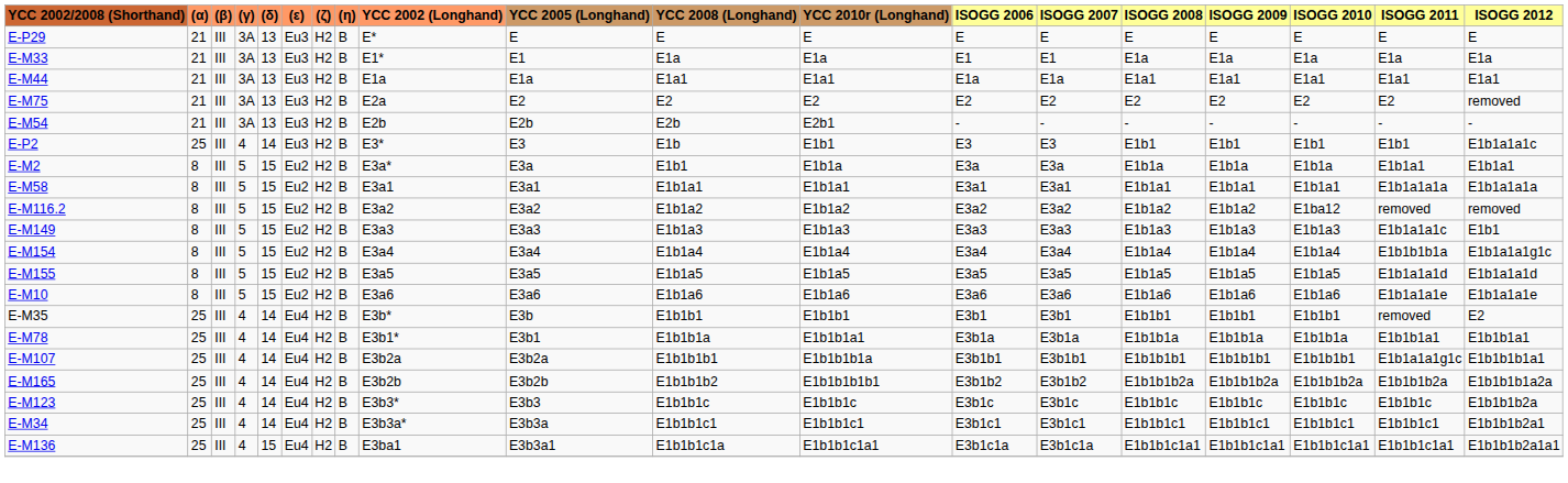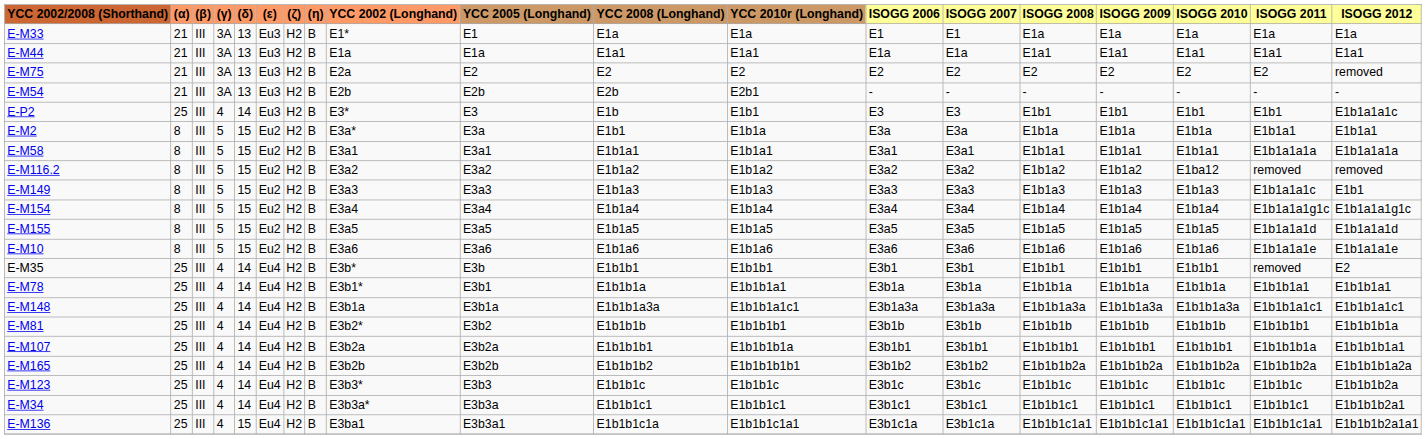 <table class="wikitable">
 <tr>
 <th align="center" style="background:#c63;"><strong>YCC 2002/2008 (Shorthand)</strong></th>
 <th align="center" style="background:#f96;"><strong>(α)</strong></th>
 <th align="center" style="background:#f96;"><strong>(β)</strong></th>
 <th align="center" style="background:#f96;"><strong>(γ)</strong></th>
 <td align="center" style="background:#f96;"><strong>(δ)</strong></td>
 <td align="center" style="background:#f96;"><strong>(ε)</strong></td>
 <td align="center" style="background:#f96;"><strong>(ζ)</strong></td>
 <td align="center" style="background:#f96"><strong>(η)</strong></td>
 <td align="center" style="background:#f96"><strong>YCC 2002 (Longhand)</strong></td>
 <td align="center" style="background:#c96;"><strong>YCC 2005 (Longhand)</strong></td>
 <td align="center" style="background:#c96;"><strong>YCC 2008 (Longhand)</strong></td>
 <td align="center" style="background:#c96;"><strong>YCC 2010r (Longhand)</strong></td>
 <td align="center" style="background:#ff9;"><strong>ISOGG 2006</strong></td>
 <td align="center" style="background:#ff9;"><strong>ISOGG 2007</strong></td>
 <td align="center" style="background:#ff9;"><strong>ISOGG 2008</strong></td>
 <td align="center" style="background:#ff9;"><strong>ISOGG 2009</strong></td>
 <td align="center" style="background:#ff9;"><strong>ISOGG 2010</strong></td>
 <td align="center" style="background:#ff9;"><strong>ISOGG 2011</strong></td>
 <td align="center" style="background:#ff9;"><strong>ISOGG 2012</strong></td>
-</tr>
-<tr>
-<td><a href='#'>E-P29</a></td>
-<td>21</td>
-<td>III</td>
-<td>3A</td>
-<td>13</td>
-<td>Eu3</td>
-<td>H2</td>
-<td>B</td>
-<td>E*</td>
-<td>E</td>
-<td>E</td>
-<td>E</td>
-<td>E</td>
-<td>E</td>
-<td>E</td>
-<td>E</td>
-<td>E</td>
-<td>E</td>
-<td>E</td>
 </tr>
 <tr>
 <td><a href='#'>E-M33</a></td>
 <td>21</td>
 <td>III</td>
 <td>3A</td>
 <td>13</td>
 <td>Eu3</td>
 <td>H2</td>
 <td>B</td>
 <td>E1*</td>
 <td>E1</td>
 <td>E1a</td>
 <td>E1a</td>
 <td>E1</td>
 <td>E1</td>
 <td>E1a</td>
 <td>E1a</td>
 <td>E1a</td>
 <td>E1a</td>
 <td>E1a</td>
 </tr>
 <tr>
 <td><a href='#'>E-M44</a></td>
 <td>21</td>
 <td>III</td>
 <td>3A</td>
 <td>13</td>
 <td>Eu3</td>
 <td>H2</td>
 <td>B</td>
 <td>E1a</td>
 <td>E1a</td>
 <td>E1a1</td>
 <td>E1a1</td>
 <td>E1a</td>
 <td>E1a</td>
 <td>E1a1</td>
 <td>E1a1</td>
 <td>E1a1</td>
 <td>E1a1</td>
 <td>E1a1</td>
 </tr>
 <tr>
 <td><a href='#'>E-M75</a></td>
 <td>21</td>
 <td>III</td>
 <td>3A</td>
 <td>13</td>
 <td>Eu3</td>
 <td>H2</td>
 <td>B</td>
 <td>E2a</td>
 <td>E2</td>
 <td>E2</td>
 <td>E2</td>
 <td>E2</td>
 <td>E2</td>
 <td>E2</td>
 <td>E2</td>
 <td>E2</td>
 <td>E2</td>
 <td>removed</td>
 </tr>
 <tr>
 <td><a href='#'>E-M54</a></td>
 <td>21</td>
 <td>III</td>
 <td>3A</td>
 <td>13</td>
 <td>Eu3</td>
 <td>H2</td>
 <td>B</td>
 <td>E2b</td>
 <td>E2b</td>
 <td>E2b</td>
 <td>E2b1</td>
 <td>-</td>
 <td>-</td>
 <td>-</td>
 <td>-</td>
 <td>-</td>
 <td>-</td>
 <td>-</td>
 </tr>
 <tr>
 <td><a href='#'>E-P2</a></td>
 <td>25</td>
 <td>III</td>
 <td>4</td>
 <td>14</td>
 <td>Eu3</td>
 <td>H2</td>
 <td>B</td>
 <td>E3*</td>
 <td>E3</td>
 <td>E1b</td>
 <td>E1b1</td>
 <td>E3</td>
 <td>E3</td>
 <td>E1b1</td>
 <td>E1b1</td>
 <td>E1b1</td>
 <td>E1b1</td>
 <td>E1b1a1a1c</td>
 </tr>
 <tr>
 <td><a href='#'>E-M2</a></td>
 <td>8</td>
 <td>III</td>
 <td>5</td>
 <td>15</td>
 <td>Eu2</td>
 <td>H2</td>
 <td>B</td>
 <td>E3a*</td>
 <td>E3a</td>
 <td>E1b1</td>
 <td>E1b1a</td>
 <td>E3a</td>
 <td>E3a</td>
 <td>E1b1a</td>
 <td>E1b1a</td>
 <td>E1b1a</td>
 <td>E1b1a1</td>
 <td>E1b1a1</td>
 </tr>
 <tr>
 <td><a href='#'>E-M58</a></td>
 <td>8</td>
 <td>III</td>
 <td>5</td>
 <td>15</td>
 <td>Eu2</td>
 <td>H2</td>
 <td>B</td>
 <td>E3a1</td>
 <td>E3a1</td>
 <td>E1b1a1</td>
 <td>E1b1a1</td>
 <td>E3a1</td>
 <td>E3a1</td>
 <td>E1b1a1</td>
 <td>E1b1a1</td>
 <td>E1b1a1</td>
 <td>E1b1a1a1a</td>
 <td>E1b1a1a1a</td>
 </tr>
 <tr>
 <td><a href='#'>E-M116.2</a></td>
 <td>8</td>
 <td>III</td>
 <td>5</td>
 <td>15</td>
 <td>Eu2</td>
 <td>H2</td>
 <td>B</td>
 <td>E3a2</td>
 <td>E3a2</td>
 <td>E1b1a2</td>
 <td>E1b1a2</td>
 <td>E3a2</td>
 <td>E3a2</td>
 <td>E1b1a2</td>
 <td>E1b1a2</td>
 <td>E1ba12</td>
 <td>removed</td>
 <td>removed</td>
 </tr>
 <tr>
 <td><a href='#'>E-M149</a></td>
 <td>8</td>
 <td>III</td>
 <td>5</td>
 <td>15</td>
 <td>Eu2</td>
 <td>H2</td>
 <td>B</td>
 <td>E3a3</td>
 <td>E3a3</td>
 <td>E1b1a3</td>
 <td>E1b1a3</td>
 <td>E3a3</td>
 <td>E3a3</td>
 <td>E1b1a3</td>
 <td>E1b1a3</td>
 <td>E1b1a3</td>
 <td>E1b1a1a1c</td>
 <td>E1b1</td>
 </tr>
 <tr>
 <td><a href='#'>E-M154</a></td>
 <td>8</td>
 <td>III</td>
 <td>5</td>
 <td>15</td>
 <td>Eu2</td>
 <td>H2</td>
 <td>B</td>
 <td>E3a4</td>
 <td>E3a4</td>
 <td>E1b1a4</td>
 <td>E1b1a4</td>
 <td>E3a4</td>
 <td>E3a4</td>
 <td>E1b1a4</td>
 <td>E1b1a4</td>
 <td>E1b1a4</td>
-<td>E1b1b1b1a</td>
+<td>E1b1a1a1g1c</td>
 <td>E1b1a1a1g1c</td>
 </tr>
 <tr>
 <td><a href='#'>E-M155</a></td>
 <td>8</td>
 <td>III</td>
 <td>5</td>
 <td>15</td>
 <td>Eu2</td>
 <td>H2</td>
 <td>B</td>
 <td>E3a5</td>
 <td>E3a5</td>
 <td>E1b1a5</td>
 <td>E1b1a5</td>
 <td>E3a5</td>
 <td>E3a5</td>
 <td>E1b1a5</td>
 <td>E1b1a5</td>
 <td>E1b1a5</td>
 <td>E1b1a1a1d</td>
 <td>E1b1a1a1d</td>
 </tr>
 <tr>
 <td><a href='#'>E-M10</a></td>
 <td>8</td>
 <td>III</td>
 <td>5</td>
 <td>15</td>
 <td>Eu2</td>
 <td>H2</td>
 <td>B</td>
 <td>E3a6</td>
 <td>E3a6</td>
 <td>E1b1a6</td>
 <td>E1b1a6</td>
 <td>E3a6</td>
 <td>E3a6</td>
 <td>E1b1a6</td>
 <td>E1b1a6</td>
 <td>E1b1a6</td>
 <td>E1b1a1a1e</td>
 <td>E1b1a1a1e</td>
 </tr>
 <tr>
 <td>E-M35</td>
 <td>25</td>
 <td>III</td>
 <td>4</td>
 <td>14</td>
 <td>Eu4</td>
 <td>H2</td>
 <td>B</td>
 <td>E3b*</td>
 <td>E3b</td>
 <td>E1b1b1</td>
 <td>E1b1b1</td>
 <td>E3b1</td>
 <td>E3b1</td>
 <td>E1b1b1</td>
 <td>E1b1b1</td>
 <td>E1b1b1</td>
 <td>removed</td>
 <td>E2</td>
 </tr>
 <tr>
 <td><a href='#'>E-M78</a></td>
 <td>25</td>
 <td>III</td>
 <td>4</td>
 <td>14</td>
 <td>Eu4</td>
 <td>H2</td>
 <td>B</td>
 <td>E3b1*</td>
 <td>E3b1</td>
 <td>E1b1b1a</td>
 <td>E1b1b1a1</td>
 <td>E3b1a</td>
 <td>E3b1a</td>
 <td>E1b1b1a</td>
 <td>E1b1b1a</td>
 <td>E1b1b1a</td>
 <td>E1b1b1a1</td>
 <td>E1b1b1a1</td>
 </tr>
 <tr>
+<td><a href='#'>E-M148</a></td>
+<td>25</td>
+<td>III</td>
+<td>4</td>
+<td>14</td>
+<td>Eu4</td>
+<td>H2</td>
+<td>B</td>
+<td>E3b1a</td>
+<td>E3b1a</td>
+<td>E1b1b1a3a</td>
+<td>E1b1b1a1c1</td>
+<td>E3b1a3a</td>
+<td>E3b1a3a</td>
+<td>E1b1b1a3a</td>
+<td>E1b1b1a3a</td>
+<td>E1b1b1a3a</td>
+<td>E1b1b1a1c1</td>
+<td>E1b1b1a1c1</td>
+</tr>
+<tr>
+<td><a href='#'>E-M81</a></td>
+<td>25</td>
+<td>III</td>
+<td>4</td>
+<td>14</td>
+<td>Eu4</td>
+<td>H2</td>
+<td>B</td>
+<td>E3b2*</td>
+<td>E3b2</td>
+<td>E1b1b1b</td>
+<td>E1b1b1b1</td>
+<td>E3b1b</td>
+<td>E3b1b</td>
+<td>E1b1b1b</td>
+<td>E1b1b1b</td>
+<td>E1b1b1b</td>
+<td>E1b1b1b1</td>
+<td>E1b1b1b1a</td>
+</tr>
+<tr>
 <td><a href='#'>E-M107</a></td>
 <td>25</td>
 <td>III</td>
 <td>4</td>
 <td>14</td>
 <td>Eu4</td>
 <td>H2</td>
 <td>B</td>
 <td>E3b2a</td>
 <td>E3b2a</td>
 <td>E1b1b1b1</td>
 <td>E1b1b1b1a</td>
 <td>E3b1b1</td>
 <td>E3b1b1</td>
 <td>E1b1b1b1</td>
 <td>E1b1b1b1</td>
 <td>E1b1b1b1</td>
-<td>E1b1a1a1g1c</td>
+<td>E1b1b1b1a</td>
 <td>E1b1b1b1a1</td>
 </tr>
 <tr>
 <td><a href='#'>E-M165</a></td>
 <td>25</td>
 <td>III</td>
 <td>4</td>
 <td>14</td>
 <td>Eu4</td>
 <td>H2</td>
 <td>B</td>
 <td>E3b2b</td>
 <td>E3b2b</td>
 <td>E1b1b1b2</td>
 <td>E1b1b1b1b1</td>
 <td>E3b1b2</td>
 <td>E3b1b2</td>
 <td>E1b1b1b2a</td>
 <td>E1b1b1b2a</td>
 <td>E1b1b1b2a</td>
 <td>E1b1b1b2a</td>
 <td>E1b1b1b1a2a</td>
 </tr>
 <tr>
 <td><a href='#'>E-M123</a></td>
 <td>25</td>
 <td>III</td>
 <td>4</td>
 <td>14</td>
 <td>Eu4</td>
 <td>H2</td>
 <td>B</td>
 <td>E3b3*</td>
 <td>E3b3</td>
 <td>E1b1b1c</td>
 <td>E1b1b1c</td>
 <td>E3b1c</td>
 <td>E3b1c</td>
 <td>E1b1b1c</td>
 <td>E1b1b1c</td>
 <td>E1b1b1c</td>
 <td>E1b1b1c</td>
 <td>E1b1b1b2a</td>
 </tr>
 <tr>
 <td><a href='#'>E-M34</a></td>
 <td>25</td>
 <td>III</td>
 <td>4</td>
 <td>14</td>
 <td>Eu4</td>
 <td>H2</td>
 <td>B</td>
 <td>E3b3a*</td>
 <td>E3b3a</td>
 <td>E1b1b1c1</td>
 <td>E1b1b1c1</td>
 <td>E3b1c1</td>
 <td>E3b1c1</td>
 <td>E1b1b1c1</td>
 <td>E1b1b1c1</td>
 <td>E1b1b1c1</td>
 <td>E1b1b1c1</td>
 <td>E1b1b1b2a1</td>
 </tr>
 <tr>
 <td><a href='#'>E-M136</a></td>
 <td>25</td>
 <td>III</td>
 <td>4</td>
 <td>15</td>
 <td>Eu4</td>
 <td>H2</td>
 <td>B</td>
 <td>E3ba1</td>
 <td>E3b3a1</td>
 <td>E1b1b1c1a</td>
 <td>E1b1b1c1a1</td>
 <td>E3b1c1a</td>
 <td>E3b1c1a</td>
 <td>E1b1b1c1a1</td>
 <td>E1b1b1c1a1</td>
 <td>E1b1b1c1a1</td>
 <td>E1b1b1c1a1</td>
 <td>E1b1b1b2a1a1</td>
 </tr>
 <tr>
 </tr>
 </table>
